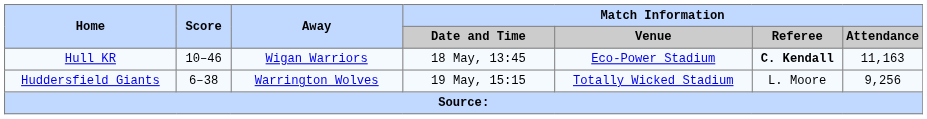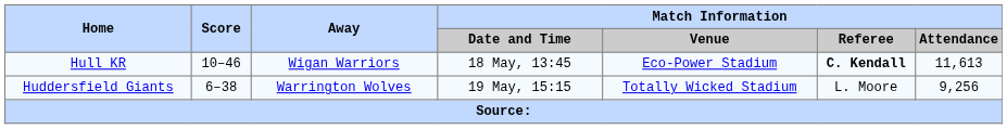 <table border=1 style="border-collapse:collapse; font-size:90%; text-align:center"; cellpadding=3 cellspacing=0 width=100%>
 <tr bgcolor="#c1d8ff">
 <th rowspan=2 width=19%>Home</th>
 <th rowspan=2 width=6%>Score</th>
 <th rowspan=2 width=19%>Away</th>
 <th colspan=4>Match Information</th>
 </tr>
 <tr bgcolor="#cccccc">
 <th width=17%>Date and Time</th>
 <th width=22%>Venue</th>
 <th width=10%>Referee</th>
 <th width=7%>Attendance</th>
 </tr>
 <tr bgcolor=#f5faff>
 <td><a href='#'>Hull KR</a></td>
 <td>10–46</td>
 <td><a href='#'>Wigan Warriors</a></td>
 <td>18 May, 13:45</td>
 <td><a href='#'>Eco-Power Stadium</a></td>
 <td><strong>C. Kendall</strong></td>
-<td>11,163</td>
+<td>11,613</td>
 </tr>
 <tr bgcolor=#f5faff>
 <td><a href='#'>Huddersfield Giants</a></td>
 <td>6–38</td>
 <td><a href='#'>Warrington Wolves</a></td>
 <td>19 May, 15:15</td>
 <td><a href='#'>Totally Wicked Stadium</a></td>
 <td>L. Moore</td>
 <td>9,256</td>
 </tr>
 <tr style="background:#c1d8ff;">
 <th colspan=7>Source:</th>
 </tr>
 </table>
